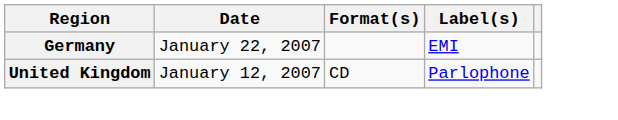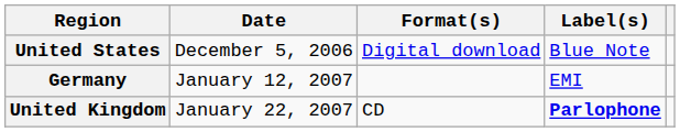 <table class="wikitable plainrowheaders">
 <tr>
 <th scope="col">Region</th>
 <th scope="col">Date</th>
 <th scope="col">Format(s)</th>
 <th scope="col">Label(s)</th>
 <th scope="col"></th>
 </tr>
 <tr>
+<th scope="row">United States</th>
+<td>December 5, 2006</td>
+<td><a href='#'>Digital download</a> </td>
+<td><a href='#'>Blue Note</a></td>
+<td></td>
+</tr>
+<tr>
 <th scope="row">Germany</th>
-<td>January 22, 2007</td>
+<td>January 12, 2007</td>
 <td></td>
 <td><a href='#'>EMI</a></td>
 <td></td>
 </tr>
 <tr>
 <th scope="row">United Kingdom</th>
-<td>January 12, 2007</td>
+<td>January 22, 2007</td>
 <td>CD</td>
-<td><a href='#'>Parlophone</a></td>
+<td><strong><a href='#'>Parlophone</a></strong></td>
 <td></td>
 </tr>
 </table>
